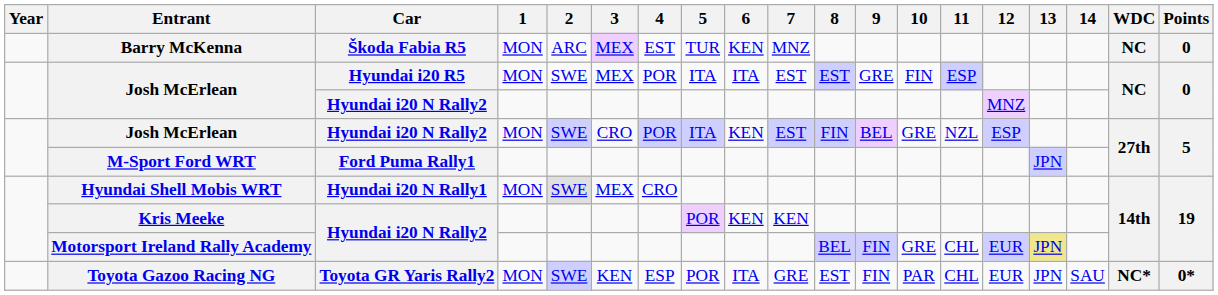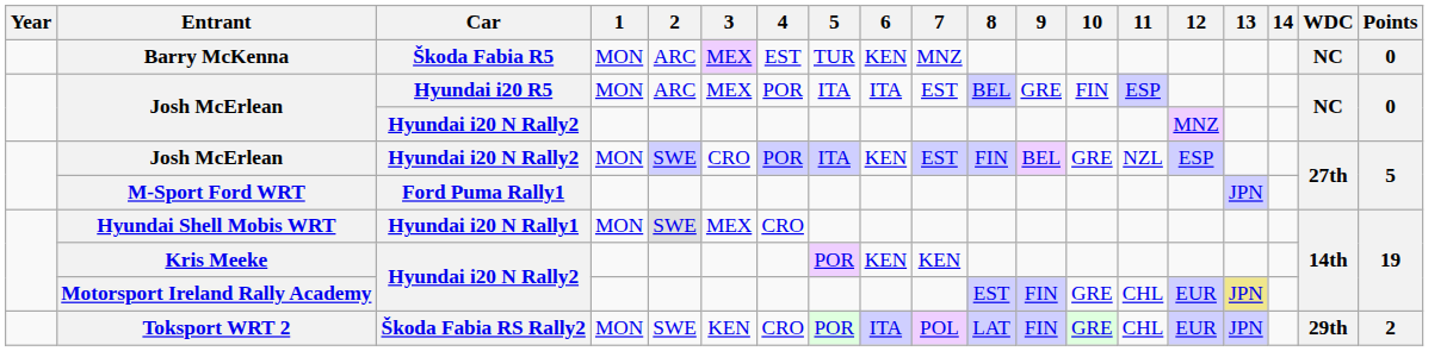 <table class="wikitable" style="text-align:center; font-size:90%;">
 <tr>
 <th>Year</th>
 <th>Entrant</th>
 <th>Car</th>
 <th>1</th>
 <th>2</th>
 <th>3</th>
 <th>4</th>
 <th>5</th>
 <th>6</th>
 <th>7</th>
 <th>8</th>
 <th>9</th>
 <th>10</th>
 <th>11</th>
 <th>12</th>
 <th>13</th>
 <th>14</th>
 <th>WDC</th>
 <th>Points</th>
 </tr>
 <tr>
 <td></td>
 <th>Barry McKenna</th>
 <th><a href='#'>Škoda Fabia R5</a></th>
 <td><a href='#'>MON</a></td>
 <td><a href='#'>ARC</a></td>
 <td style="background:#EFCFFF;"><a href='#'>MEX</a><br></td>
 <td><a href='#'>EST</a></td>
 <td><a href='#'>TUR</a></td>
 <td><a href='#'>KEN</a></td>
 <td><a href='#'>MNZ</a></td>
 <td></td>
 <td></td>
 <td></td>
 <td></td>
 <td></td>
 <td></td>
 <td></td>
 <th>NC</th>
 <th>0</th>
 </tr>
 <tr>
 <td rowspan="2"></td>
 <th rowspan="2">Josh McErlean</th>
 <th><a href='#'>Hyundai i20 R5</a></th>
 <td><a href='#'>MON</a></td>
-<td><a href='#'>SWE</a></td>
+<td><a href='#'>ARC</a></td>
 <td><a href='#'>MEX</a></td>
 <td><a href='#'>POR</a></td>
 <td><a href='#'>ITA</a></td>
 <td><a href='#'>ITA</a></td>
 <td><a href='#'>EST</a></td>
-<td style="background:#CFCFFF;"><a href='#'>EST</a><br></td>
+<td style="background:#CFCFFF;"><a href='#'>BEL</a><br></td>
 <td><a href='#'>GRE</a></td>
 <td><a href='#'>FIN</a></td>
 <td style="background:#CFCFFF;"><a href='#'>ESP</a><br></td>
 <td></td>
 <td></td>
 <td></td>
 <th rowspan="2">NC</th>
 <th rowspan="2">0</th>
 </tr>
 <tr>
 <th><a href='#'>Hyundai i20 N Rally2</a></th>
 <td></td>
 <td></td>
 <td></td>
 <td></td>
 <td></td>
 <td></td>
 <td></td>
 <td></td>
 <td></td>
 <td></td>
 <td></td>
 <td style="background:#EFCFFF;"><a href='#'>MNZ</a><br></td>
 <td></td>
 <td></td>
 </tr>
 <tr>
 <td rowspan="2"></td>
 <th>Josh McErlean</th>
 <th><a href='#'>Hyundai i20 N Rally2</a></th>
 <td><a href='#'>MON</a></td>
 <td style="background:#CFCFFF;"><a href='#'>SWE</a><br></td>
 <td><a href='#'>CRO</a></td>
 <td style="background:#CFCFFF;"><a href='#'>POR</a><br></td>
 <td style="background:#CFCFFF;"><a href='#'>ITA</a><br></td>
 <td><a href='#'>KEN</a></td>
 <td style="background:#CFCFFF;"><a href='#'>EST</a><br></td>
 <td style="background:#CFCFFF;"><a href='#'>FIN</a><br></td>
 <td style="background:#EFCFFF;"><a href='#'>BEL</a><br></td>
 <td><a href='#'>GRE</a></td>
 <td><a href='#'>NZL</a></td>
 <td style="background:#CFCFFF;"><a href='#'>ESP</a><br></td>
 <td></td>
 <td></td>
 <th rowspan="2">27th</th>
 <th rowspan="2">5</th>
 </tr>
 <tr>
 <th><a href='#'>M-Sport Ford WRT</a></th>
 <th><a href='#'>Ford Puma Rally1</a></th>
 <td></td>
 <td></td>
 <td></td>
 <td></td>
 <td></td>
 <td></td>
 <td></td>
 <td></td>
 <td></td>
 <td></td>
 <td></td>
 <td></td>
 <td style="background:#CFCFFF;"><a href='#'>JPN</a><br></td>
 <td></td>
 </tr>
 <tr>
 <td rowspan="3"></td>
 <th><a href='#'>Hyundai Shell Mobis WRT</a></th>
 <th><a href='#'>Hyundai i20 N Rally1</a></th>
 <td><a href='#'>MON</a></td>
 <td style="background:#DFDFDF;"><a href='#'>SWE</a><br></td>
 <td><a href='#'>MEX</a></td>
 <td><a href='#'>CRO</a><br></td>
 <td></td>
 <td></td>
 <td></td>
 <td></td>
 <td></td>
 <td></td>
 <td></td>
 <td></td>
 <td></td>
 <td></td>
 <th rowspan="3">14th</th>
 <th rowspan="3">19</th>
 </tr>
 <tr>
 <th><a href='#'>Kris Meeke</a></th>
 <th rowspan="2"><a href='#'>Hyundai i20 N Rally2</a></th>
 <td></td>
 <td></td>
 <td></td>
 <td></td>
 <td style="background:#EFCFFF;"><a href='#'>POR</a><br></td>
 <td><a href='#'>KEN</a></td>
 <td><a href='#'>KEN</a></td>
 <td></td>
 <td></td>
 <td></td>
 <td></td>
 <td></td>
 <td></td>
 <td></td>
 </tr>
 <tr>
 <th><a href='#'>Motorsport Ireland Rally Academy</a></th>
 <td></td>
 <td></td>
 <td></td>
 <td></td>
 <td></td>
 <td></td>
 <td></td>
-<td style="background:#CFCFFF;"><a href='#'>BEL</a><br></td>
+<td style="background:#CFCFFF;"><a href='#'>EST</a><br></td>
 <td style="background:#CFCFFF;"><a href='#'>FIN</a><br></td>
 <td><a href='#'>GRE</a></td>
 <td><a href='#'>CHL</a></td>
 <td style="background:#CFCFFF;"><a href='#'>EUR</a><br></td>
 <td style="background: khaki;"><a href='#'>JPN</a></td>
 <td></td>
 </tr>
 <tr>
 <td></td>
-<th><a href='#'>Toyota Gazoo Racing NG</a></th>
-<th><a href='#'>Toyota GR Yaris Rally2</a></th>
+<th><a href='#'>Toksport WRT 2</a></th>
+<th><a href='#'>Škoda Fabia RS Rally2</a></th>
 <td><a href='#'>MON</a></td>
-<td style="background:#CFCFFF;"><a href='#'>SWE</a><br></td>
+<td><a href='#'>SWE</a></td>
 <td><a href='#'>KEN</a></td>
-<td><a href='#'>ESP</a></td>
-<td><a href='#'>POR</a></td>
-<td><a href='#'>ITA</a></td>
-<td><a href='#'>GRE</a></td>
-<td><a href='#'>EST</a></td>
-<td><a href='#'>FIN</a></td>
-<td><a href='#'>PAR</a></td>
+<td><a href='#'>CRO</a></td>
+<td style="background:#DFFFDF;"><a href='#'>POR</a><br></td>
+<td style="background:#CFCFFF;"><a href='#'>ITA</a><br></td>
+<td style="background:#EFCFFF;"><a href='#'>POL</a><br></td>
+<td style="background:#CFCFFF;"><a href='#'>LAT</a><br></td>
+<td style="background:#CFCFFF;"><a href='#'>FIN</a><br></td>
+<td style="background:#DFFFDF;"><a href='#'>GRE</a><br></td>
 <td><a href='#'>CHL</a></td>
-<td><a href='#'>EUR</a></td>
-<td><a href='#'>JPN</a></td>
-<td><a href='#'>SAU</a></td>
-<th>NC*</th>
-<th>0*</th>
+<td style="background:#CFCFFF;"><a href='#'>EUR</a><br></td>
+<td style="background:#CFCFFF;"><a href='#'>JPN</a><br></td>
+<td></td>
+<th>29th</th>
+<th>2</th>
 </tr>
 </table>
